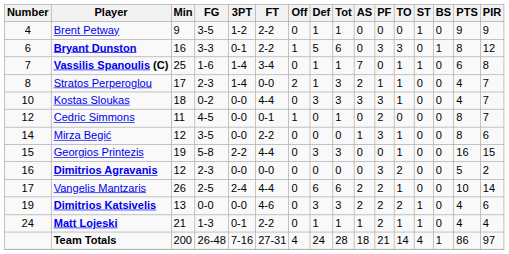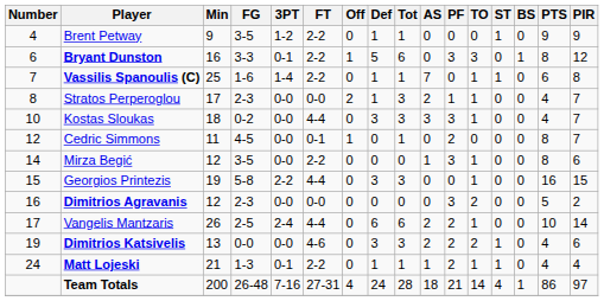 <table class="wikitable">
 <tr>
 <th>Number</th>
 <th>Player</th>
 <th>Min</th>
 <th>FG</th>
 <th>3PT</th>
 <th>FT</th>
 <th>Off</th>
 <th>Def</th>
 <th>Tot</th>
 <th>AS</th>
 <th>PF</th>
 <th>TO</th>
 <th>ST</th>
 <th>BS</th>
 <th>PTS</th>
 <th>PIR</th>
 </tr>
 <tr>
 <td style="text-align: center;">4</td>
 <td><a href='#'>Brent Petway</a></td>
 <td>9</td>
 <td>3-5</td>
 <td>1-2</td>
 <td>2-2</td>
 <td>0</td>
 <td>1</td>
 <td>1</td>
 <td>0</td>
 <td>0</td>
 <td>0</td>
 <td>1</td>
 <td>0</td>
 <td>9</td>
 <td>9</td>
 </tr>
 <tr>
 <td style="text-align: center;">6</td>
 <td><strong><a href='#'>Bryant Dunston</a></strong></td>
 <td>16</td>
 <td>3-3</td>
 <td>0-1</td>
 <td>2-2</td>
 <td>1</td>
 <td>5</td>
 <td>6</td>
 <td>0</td>
 <td>3</td>
 <td>3</td>
 <td>0</td>
 <td>1</td>
 <td>8</td>
 <td>12</td>
 </tr>
 <tr>
 <td style="text-align: center;">7</td>
 <td><strong><a href='#'>Vassilis Spanoulis</a></strong> <strong>(C)</strong></td>
 <td>25</td>
 <td>1-6</td>
 <td>1-4</td>
-<td>3-4</td>
+<td>2-2</td>
 <td>0</td>
 <td>1</td>
 <td>1</td>
 <td>7</td>
 <td>0</td>
 <td>1</td>
 <td>1</td>
 <td>0</td>
 <td>6</td>
 <td>8</td>
 </tr>
 <tr>
 <td style="text-align: center;">8</td>
 <td><a href='#'>Stratos Perperoglou</a></td>
 <td>17</td>
 <td>2-3</td>
-<td>1-4</td>
+<td>0-0</td>
 <td>0-0</td>
 <td>2</td>
 <td>1</td>
 <td>3</td>
 <td>2</td>
 <td>1</td>
 <td>1</td>
 <td>0</td>
 <td>0</td>
 <td>4</td>
 <td>7</td>
 </tr>
 <tr>
 <td style="text-align: center;">10</td>
 <td><a href='#'>Kostas Sloukas</a></td>
 <td>18</td>
 <td>0-2</td>
 <td>0-0</td>
 <td>4-4</td>
 <td>0</td>
 <td>3</td>
 <td>3</td>
 <td>3</td>
 <td>3</td>
 <td>1</td>
 <td>0</td>
 <td>0</td>
 <td>4</td>
 <td>7</td>
 </tr>
 <tr>
 <td style="text-align: center;">12</td>
 <td><a href='#'>Cedric Simmons</a></td>
 <td>11</td>
 <td>4-5</td>
 <td>0-0</td>
 <td>0-1</td>
 <td>1</td>
 <td>0</td>
 <td>1</td>
 <td>0</td>
 <td>2</td>
 <td>0</td>
 <td>0</td>
 <td>0</td>
 <td>8</td>
 <td>7</td>
 </tr>
 <tr>
 <td style="text-align: center;">14</td>
 <td><a href='#'>Mirza Begić</a></td>
 <td>12</td>
 <td>3-5</td>
 <td>0-0</td>
 <td>2-2</td>
 <td>0</td>
 <td>0</td>
 <td>0</td>
 <td>1</td>
 <td>3</td>
 <td>1</td>
 <td>0</td>
 <td>0</td>
 <td>8</td>
 <td>6</td>
 </tr>
 <tr>
 <td style="text-align: center;">15</td>
 <td><a href='#'>Georgios Printezis</a></td>
 <td>19</td>
 <td>5-8</td>
 <td>2-2</td>
 <td>4-4</td>
 <td>0</td>
 <td>3</td>
 <td>3</td>
 <td>0</td>
 <td>0</td>
 <td>1</td>
 <td>0</td>
 <td>0</td>
 <td>16</td>
 <td>15</td>
 </tr>
 <tr>
 <td style="text-align: center;">16</td>
 <td><strong><a href='#'>Dimitrios Agravanis</a></strong></td>
 <td>12</td>
 <td>2-3</td>
 <td>0-0</td>
 <td>0-0</td>
 <td>0</td>
 <td>0</td>
 <td>0</td>
 <td>0</td>
 <td>3</td>
 <td>2</td>
 <td>0</td>
 <td>0</td>
 <td>5</td>
 <td>2</td>
 </tr>
 <tr>
 <td style="text-align: center;">17</td>
 <td><a href='#'>Vangelis Mantzaris</a></td>
 <td>26</td>
 <td>2-5</td>
 <td>2-4</td>
 <td>4-4</td>
 <td>0</td>
 <td>6</td>
 <td>6</td>
 <td>2</td>
 <td>2</td>
 <td>1</td>
 <td>0</td>
 <td>0</td>
 <td>10</td>
 <td>14</td>
 </tr>
 <tr>
 <td style="text-align: center;">19</td>
 <td><strong><a href='#'>Dimitrios Katsivelis</a></strong></td>
 <td>13</td>
 <td>0-0</td>
 <td>0-0</td>
 <td>4-6</td>
 <td>0</td>
 <td>3</td>
 <td>3</td>
 <td>2</td>
 <td>2</td>
 <td>2</td>
 <td>1</td>
 <td>0</td>
 <td>4</td>
 <td>6</td>
 </tr>
 <tr>
 <td style="text-align: center;">24</td>
 <td><strong><a href='#'>Matt Lojeski</a></strong></td>
 <td>21</td>
 <td>1-3</td>
 <td>0-1</td>
 <td>2-2</td>
 <td>0</td>
 <td>1</td>
 <td>1</td>
 <td>1</td>
 <td>2</td>
 <td>1</td>
 <td>1</td>
 <td>0</td>
 <td>4</td>
 <td>4</td>
 </tr>
 <tr>
 <td></td>
 <td><strong>Team Totals</strong></td>
 <td>200</td>
 <td>26-48</td>
 <td>7-16</td>
 <td>27-31</td>
 <td>4</td>
 <td>24</td>
 <td>28</td>
 <td>18</td>
 <td>21</td>
 <td>14</td>
 <td>4</td>
 <td>1</td>
 <td>86</td>
 <td>97</td>
 </tr>
 <tr>
 </tr>
 </table>
